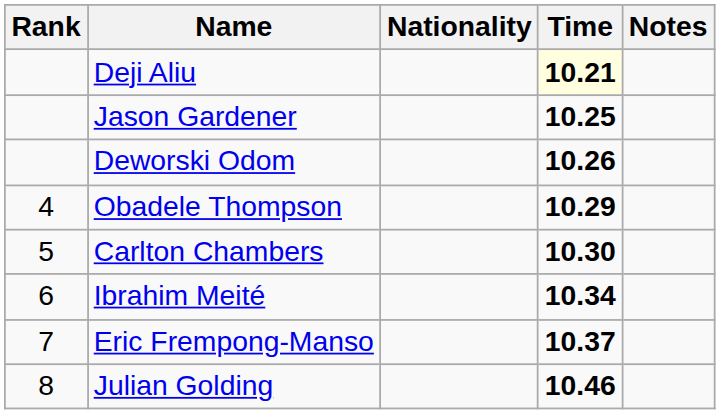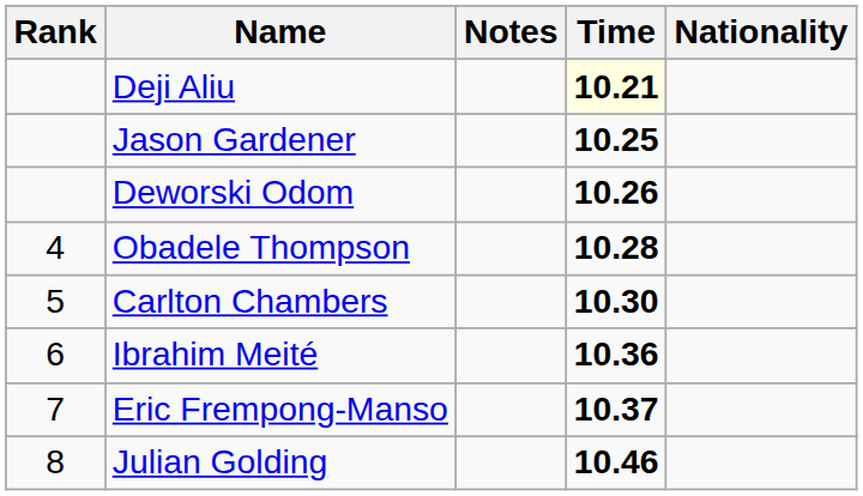 <table class="wikitable sortable" style="text-align:center">
 <tr>
 <th>Rank</th>
 <th>Name</th>
+<th>Notes</th>
+<th>Time</th>
 <th>Nationality</th>
-<th>Time</th>
-<th>Notes</th>
 </tr>
 <tr>
 <td></td>
 <td align=left><a href='#'>Deji Aliu</a></td>
+<td></td>
+<td style="background: lightyellow;"><strong>10.21</strong></td>
 <td align=left></td>
-<td style="background: lightyellow;"><strong>10.21</strong></td>
-<td></td>
 </tr>
 <tr>
 <td></td>
 <td align=left><a href='#'>Jason Gardener</a></td>
+<td></td>
+<td><strong>10.25</strong></td>
 <td align=left></td>
-<td><strong>10.25</strong></td>
-<td></td>
 </tr>
 <tr>
 <td></td>
 <td align=left><a href='#'>Deworski Odom</a></td>
+<td></td>
+<td><strong>10.26</strong></td>
 <td align=left></td>
-<td><strong>10.26</strong></td>
-<td></td>
 </tr>
 <tr>
 <td>4</td>
 <td align=left><a href='#'>Obadele Thompson</a></td>
+<td></td>
+<td><strong>10.28</strong></td>
 <td align=left></td>
-<td><strong>10.29</strong></td>
-<td></td>
 </tr>
 <tr>
 <td>5</td>
 <td align=left><a href='#'>Carlton Chambers</a></td>
+<td></td>
+<td><strong>10.30</strong></td>
 <td align=left></td>
-<td><strong>10.30</strong></td>
-<td></td>
 </tr>
 <tr>
 <td>6</td>
 <td align=left><a href='#'>Ibrahim Meité</a></td>
+<td></td>
+<td><strong>10.36</strong></td>
 <td align=left></td>
-<td><strong>10.34</strong></td>
-<td></td>
 </tr>
 <tr>
 <td>7</td>
 <td align=left><a href='#'>Eric Frempong-Manso</a></td>
+<td></td>
+<td><strong>10.37</strong></td>
 <td align=left></td>
-<td><strong>10.37</strong></td>
-<td></td>
 </tr>
 <tr>
 <td>8</td>
 <td align=left><a href='#'>Julian Golding</a></td>
+<td></td>
+<td><strong>10.46</strong></td>
 <td align=left></td>
-<td><strong>10.46</strong></td>
-<td></td>
 </tr>
 </table>
